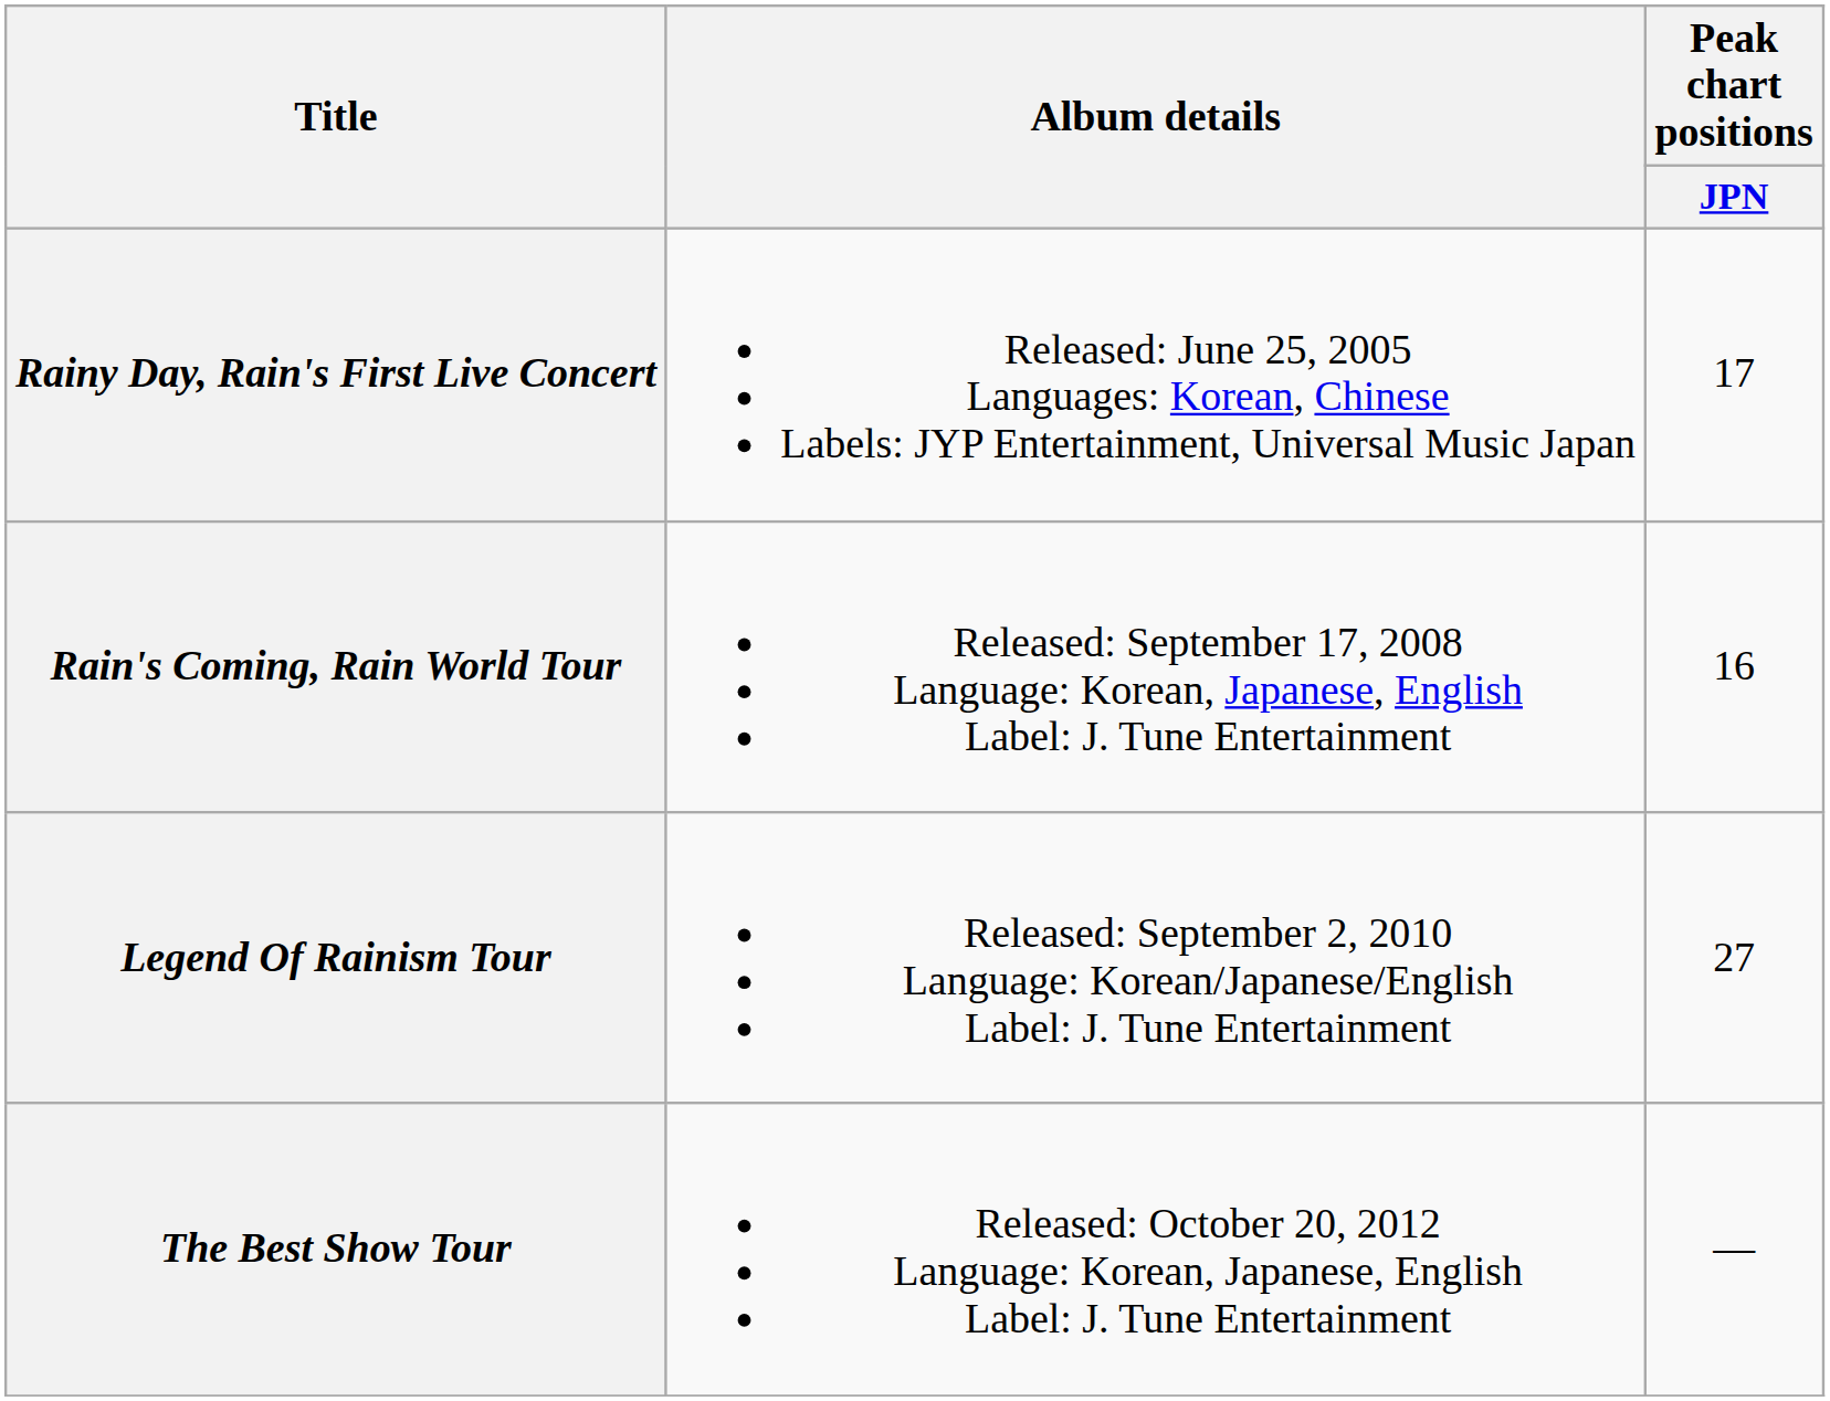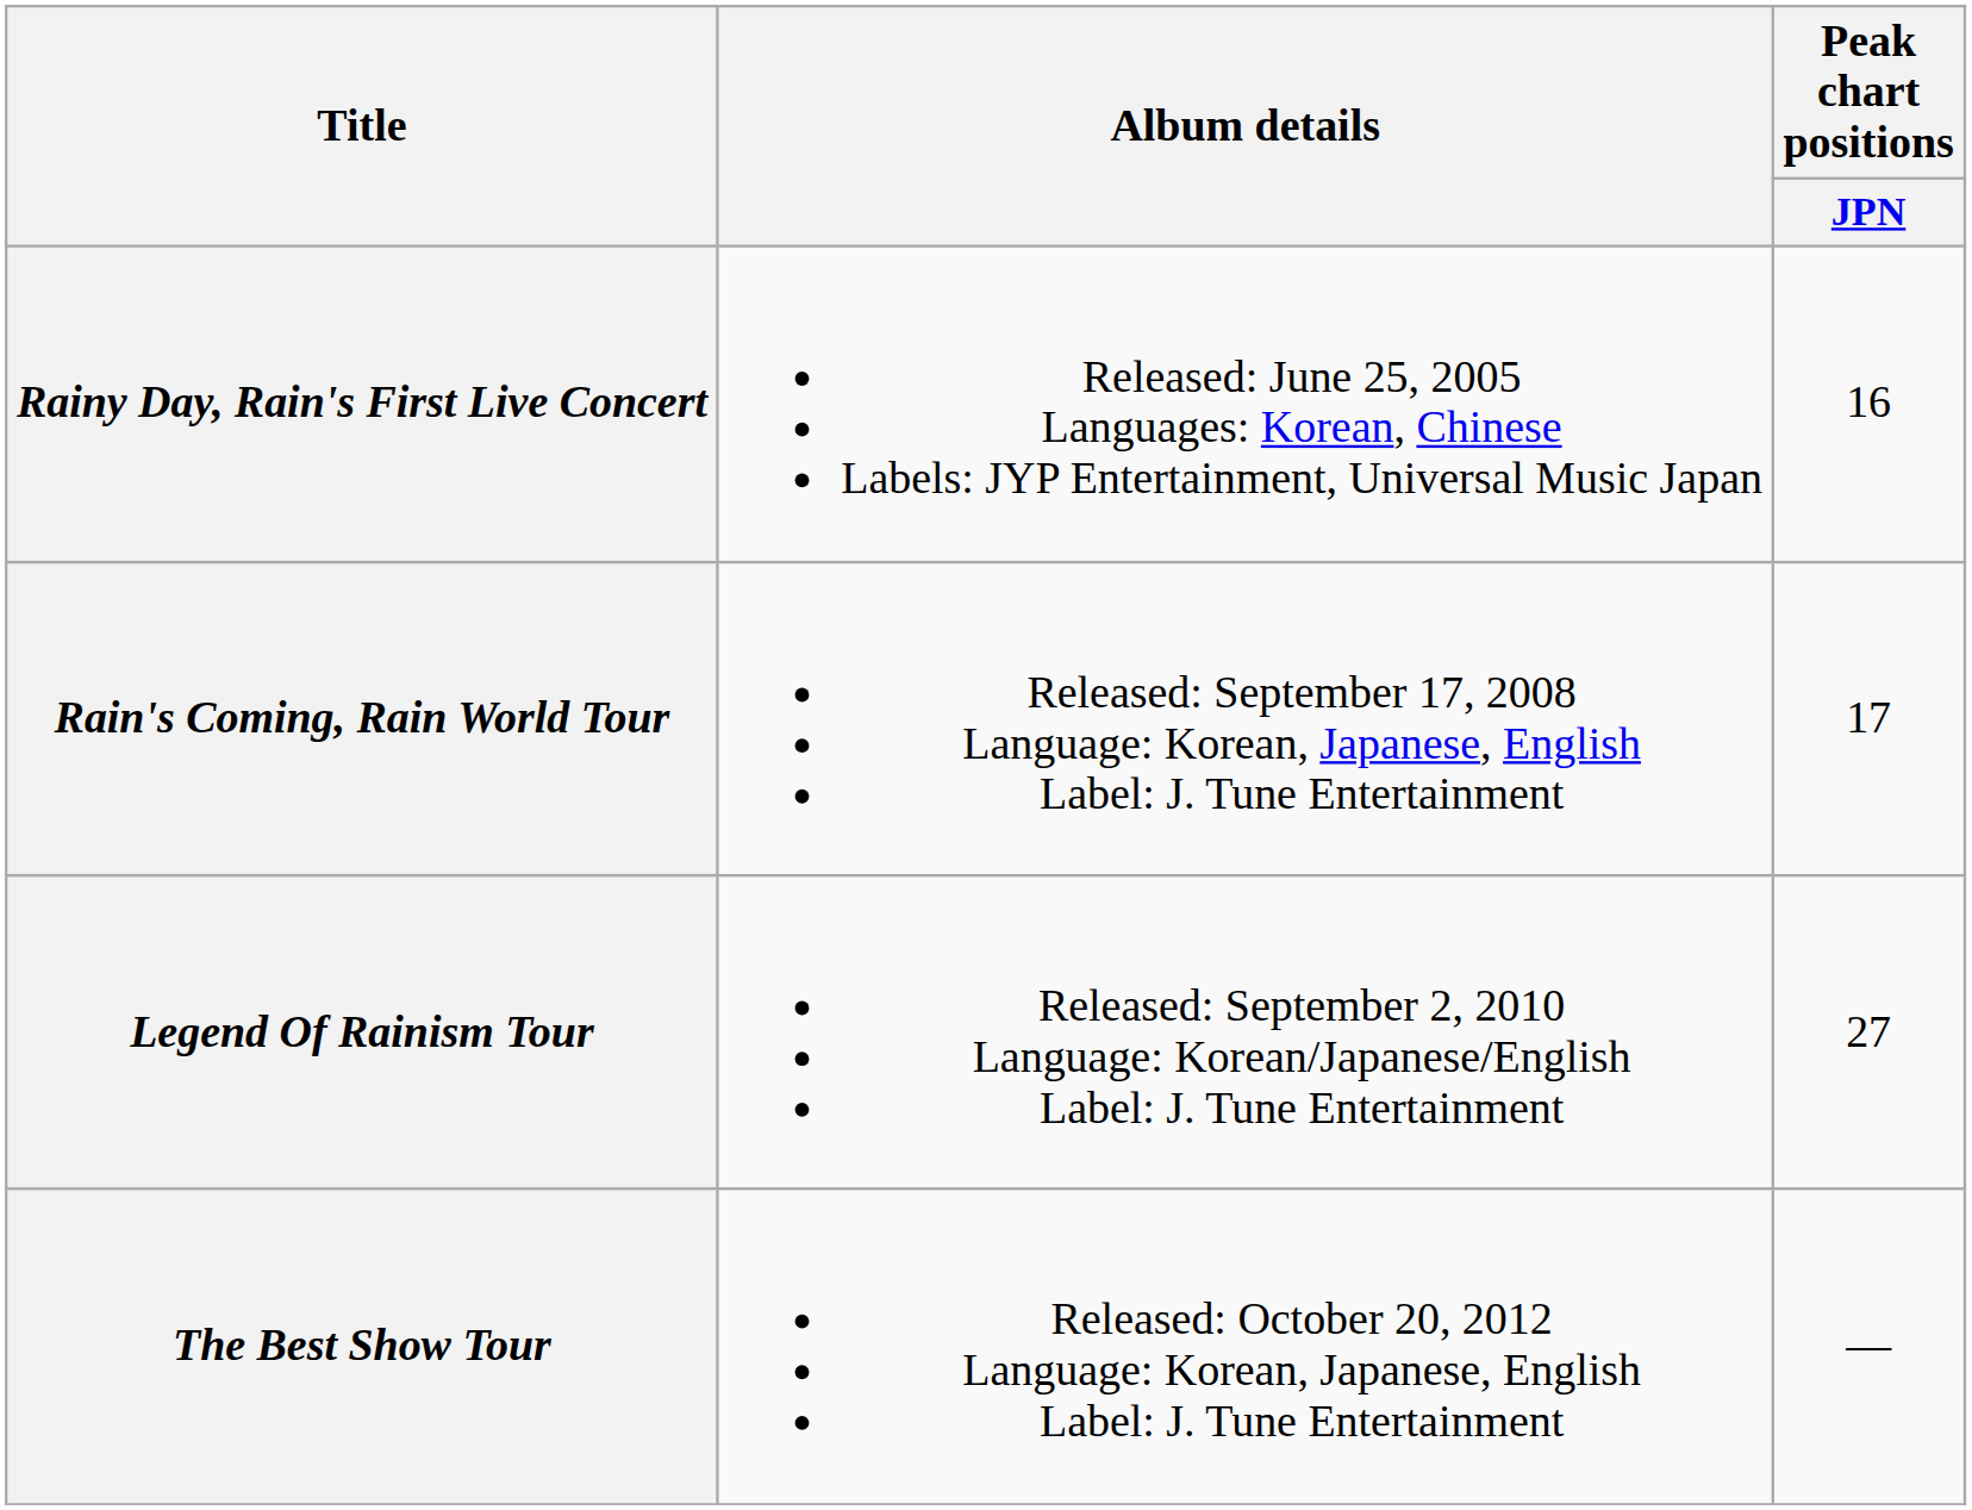 <table class="wikitable plainrowheaders" style="text-align:center;">
 <tr>
 <th scope="col" rowspan="2">Title</th>
 <th scope="col" rowspan="2">Album details</th>
 <th>Peak chart positions</th>
 </tr>
 <tr>
 <th scope="col" style="width:3em;font-size:90%;"><a href='#'>JPN</a><br></th>
 </tr>
 <tr>
 <th scope="row"><em>Rainy Day, Rain's First Live Concert</em></th>
 <td><br><ul><li>Released: June 25, 2005</li><li>Languages: <a href='#'>Korean</a>, <a href='#'>Chinese</a></li><li>Labels: JYP Entertainment, Universal Music Japan</li></ul></td>
-<td>17</td>
+<td>16</td>
 </tr>
 <tr>
 <th scope="row"><em>Rain's Coming, Rain World Tour</em></th>
 <td><br><ul><li>Released: September 17, 2008</li><li>Language: Korean, <a href='#'>Japanese</a>, <a href='#'>English</a></li><li>Label: J. Tune Entertainment</li></ul></td>
-<td>16</td>
+<td>17</td>
 </tr>
 <tr>
 <th scope="row"><em>Legend Of Rainism Tour</em></th>
 <td><br><ul><li>Released: September 2, 2010</li><li>Language: Korean/Japanese/English</li><li>Label: J. Tune Entertainment</li></ul></td>
 <td>27</td>
 </tr>
 <tr>
 <th scope="row"><em>The Best Show Tour</em></th>
 <td><br><ul><li>Released: October 20, 2012</li><li>Language: Korean, Japanese, English</li><li>Label: J. Tune Entertainment</li></ul></td>
 <td>—</td>
 </tr>
 <tr>
 </tr>
 </table>
